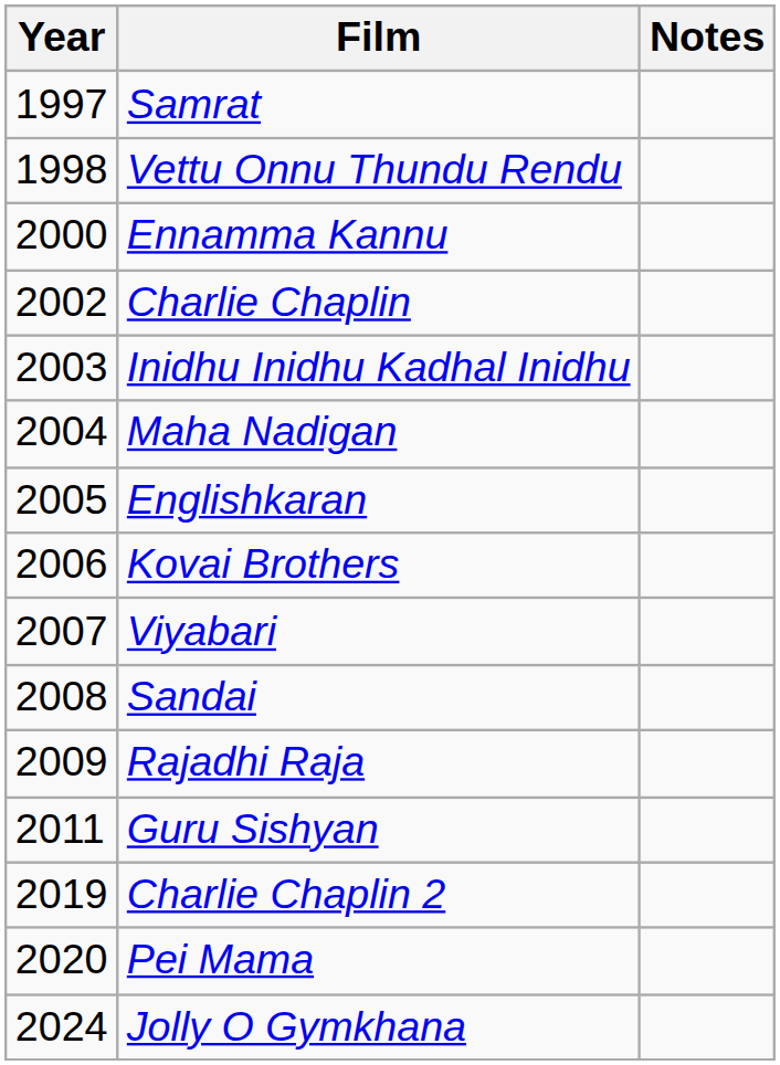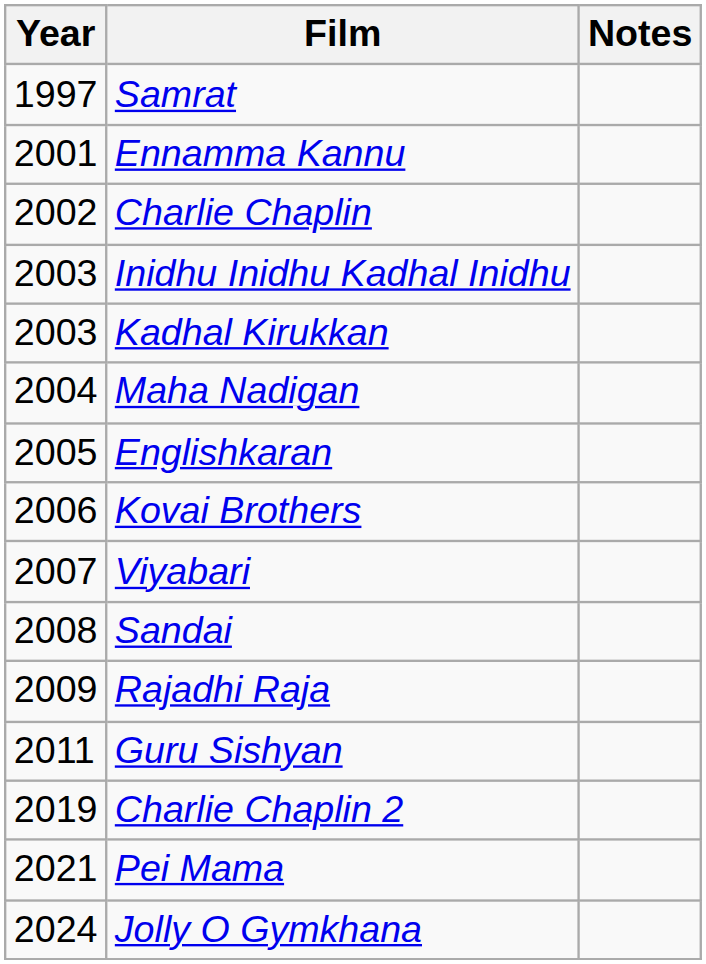 <table class="wikitable">
 <tr>
 <th>Year</th>
 <th>Film</th>
 <th>Notes</th>
 </tr>
 <tr>
 <td>1997</td>
 <td><em><a href='#'>Samrat</a></em></td>
 <td></td>
 </tr>
 <tr>
-<td>1998</td>
-<td><em><a href='#'>Vettu Onnu Thundu Rendu</a></em></td>
-<td></td>
-</tr>
-<tr>
-<td>2000</td>
+<td>2001</td>
 <td><em><a href='#'>Ennamma Kannu</a></em></td>
 <td></td>
 </tr>
 <tr>
 <td>2002</td>
 <td><em><a href='#'>Charlie Chaplin</a></em></td>
 <td></td>
 </tr>
 <tr>
 <td>2003</td>
 <td><em><a href='#'>Inidhu Inidhu Kadhal Inidhu</a></em></td>
+<td></td>
+</tr>
+<tr>
+<td>2003</td>
+<td><em><a href='#'>Kadhal Kirukkan</a></em></td>
 <td></td>
 </tr>
 <tr>
 <td>2004</td>
 <td><em><a href='#'>Maha Nadigan</a></em></td>
 <td></td>
 </tr>
 <tr>
 <td>2005</td>
 <td><em><a href='#'>Englishkaran</a></em></td>
 <td></td>
 </tr>
 <tr>
 <td>2006</td>
 <td><em><a href='#'>Kovai Brothers</a></em></td>
 <td></td>
 </tr>
 <tr>
 <td>2007</td>
 <td><em><a href='#'>Viyabari</a></em></td>
 <td></td>
 </tr>
 <tr>
 <td>2008</td>
 <td><em><a href='#'>Sandai</a></em></td>
 <td></td>
 </tr>
 <tr>
 <td>2009</td>
 <td><em><a href='#'>Rajadhi Raja</a></em></td>
 <td></td>
 </tr>
 <tr>
 <td>2011</td>
 <td><em><a href='#'>Guru Sishyan</a></em></td>
 <td></td>
 </tr>
 <tr>
 <td>2019</td>
 <td><em><a href='#'>Charlie Chaplin 2</a></em></td>
 <td></td>
 </tr>
 <tr>
-<td>2020</td>
+<td>2021</td>
 <td><em><a href='#'>Pei Mama</a></em></td>
 <td></td>
 </tr>
 <tr>
 <td>2024</td>
 <td><em><a href='#'>Jolly O Gymkhana</a></em></td>
 <td></td>
 </tr>
 <tr>
 </tr>
 </table>
